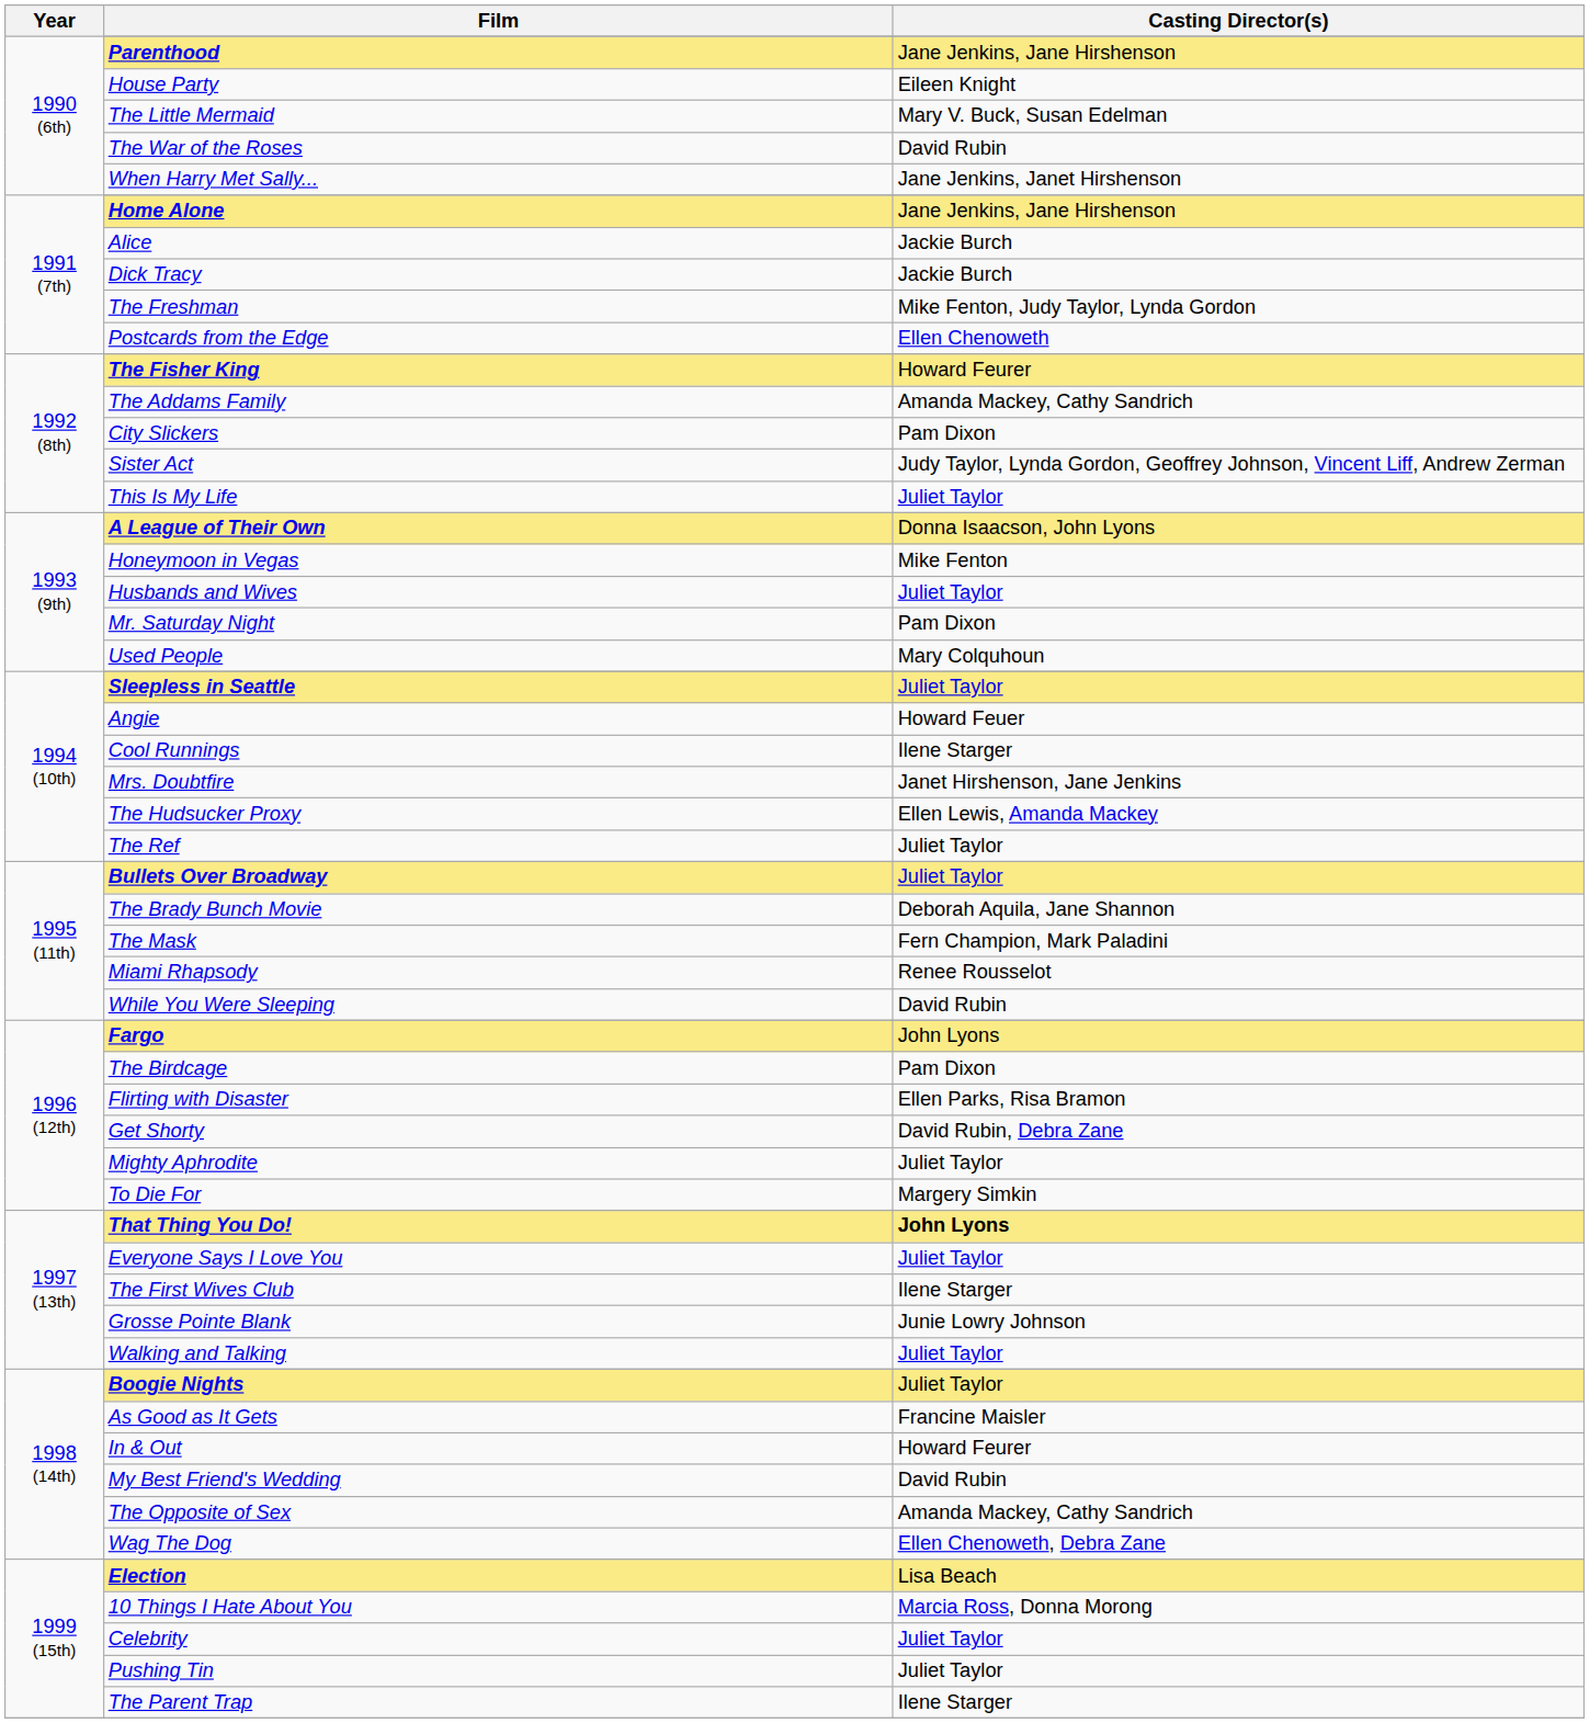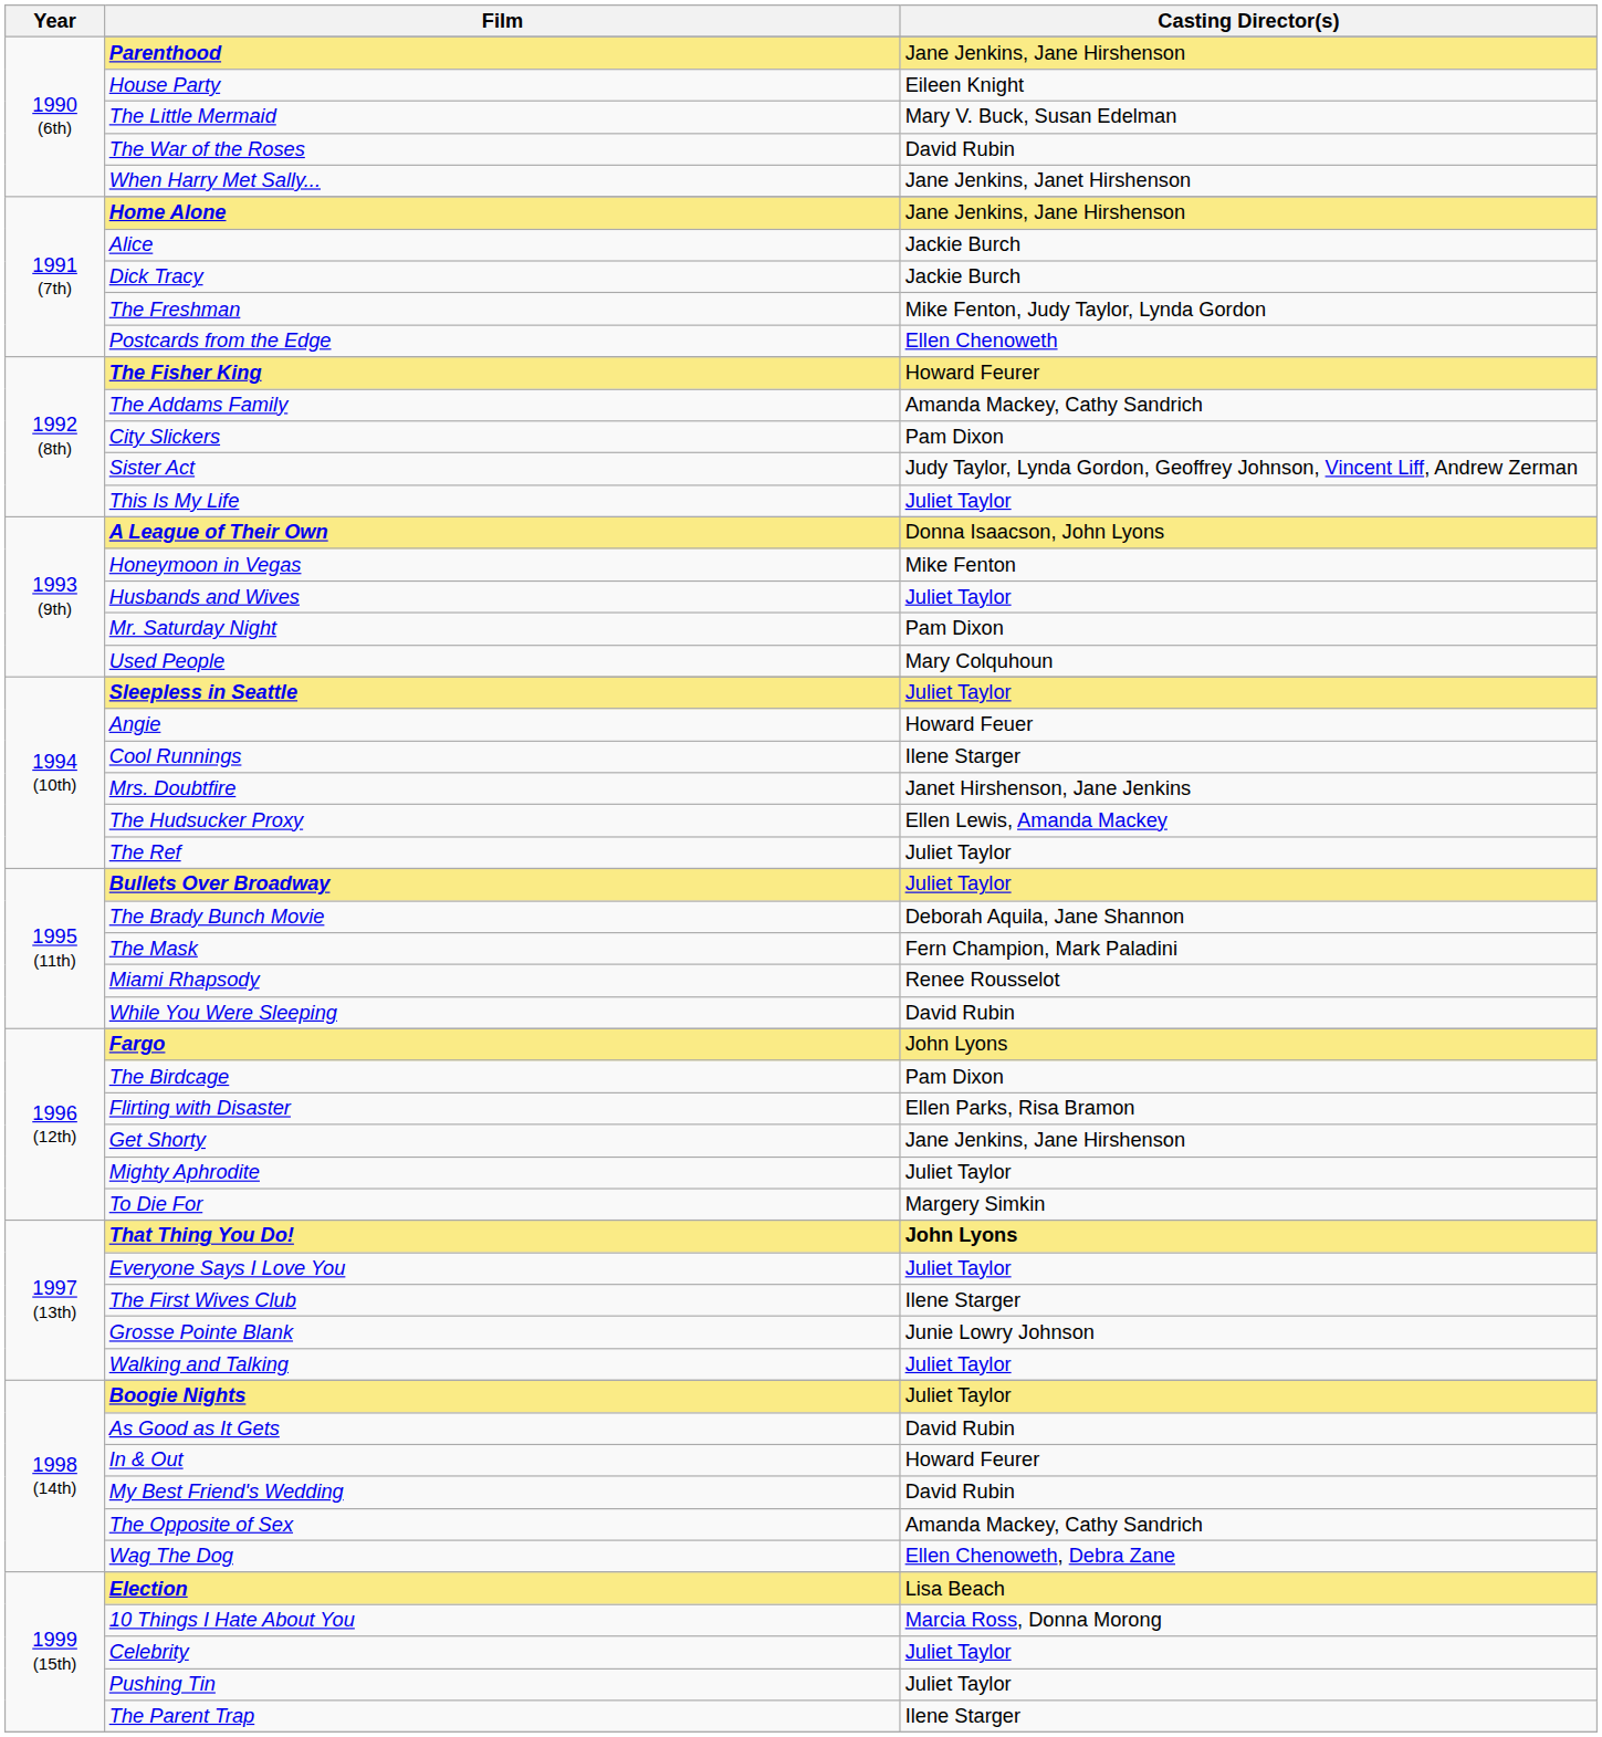 <table class="wikitable" style="width:100%">
 <tr bgcolor="#bebebe">
 <th width="5%">Year</th>
 <th width="40%">Film</th>
 <th width="35%">Casting Director(s)</th>
 </tr>
 <tr>
 <td rowspan=6 style="text-align:center"><a href='#'>1990</a><br><small>(6th)</small><br></td>
 </tr>
 <tr style="background:#FAEB86">
 <td><strong><em><a href='#'>Parenthood</a></em></strong></td>
 <td>Jane Jenkins, Jane Hirshenson</td>
 </tr>
 <tr>
 <td><em><a href='#'>House Party</a></em></td>
 <td>Eileen Knight</td>
 </tr>
 <tr>
 <td><em><a href='#'>The Little Mermaid</a></em></td>
 <td>Mary V. Buck, Susan Edelman</td>
 </tr>
 <tr>
 <td><em><a href='#'>The War of the Roses</a></em></td>
 <td>David Rubin</td>
 </tr>
 <tr>
 <td><em><a href='#'>When Harry Met Sally...</a></em></td>
 <td>Jane Jenkins, Janet Hirshenson</td>
 </tr>
 <tr>
 <td rowspan=6 style="text-align:center"><a href='#'>1991</a><br><small>(7th)</small><br></td>
 </tr>
 <tr style="background:#FAEB86">
 <td><strong><em><a href='#'>Home Alone</a></em></strong></td>
 <td>Jane Jenkins, Jane Hirshenson</td>
 </tr>
 <tr>
 <td><em><a href='#'>Alice</a></em></td>
 <td>Jackie Burch</td>
 </tr>
 <tr>
 <td><em><a href='#'>Dick Tracy</a></em></td>
 <td>Jackie Burch</td>
 </tr>
 <tr>
 <td><em><a href='#'>The Freshman</a></em></td>
 <td>Mike Fenton, Judy Taylor, Lynda Gordon</td>
 </tr>
 <tr>
 <td><em><a href='#'>Postcards from the Edge</a></em></td>
 <td><a href='#'>Ellen Chenoweth</a></td>
 </tr>
 <tr>
 <td rowspan=6 style="text-align:center"><a href='#'>1992</a><br><small>(8th)</small><br></td>
 </tr>
 <tr style="background:#FAEB86">
 <td><strong><em><a href='#'>The Fisher King</a></em></strong></td>
 <td>Howard Feurer</td>
 </tr>
 <tr>
 <td><em><a href='#'>The Addams Family</a></em></td>
 <td>Amanda Mackey, Cathy Sandrich</td>
 </tr>
 <tr>
 <td><em><a href='#'>City Slickers</a></em></td>
 <td>Pam Dixon</td>
 </tr>
 <tr>
 <td><em><a href='#'>Sister Act</a></em></td>
 <td>Judy Taylor, Lynda Gordon, Geoffrey Johnson, <a href='#'>Vincent Liff</a>, Andrew Zerman</td>
 </tr>
 <tr>
 <td><em><a href='#'>This Is My Life</a></em></td>
 <td><a href='#'>Juliet Taylor</a></td>
 </tr>
 <tr>
 <td rowspan=6 style="text-align:center"><a href='#'>1993</a><br><small>(9th)</small><br></td>
 </tr>
 <tr style="background:#FAEB86">
 <td><strong><em><a href='#'>A League of Their Own</a></em></strong></td>
 <td>Donna Isaacson, John Lyons</td>
 </tr>
 <tr>
 <td><em><a href='#'>Honeymoon in Vegas</a></em></td>
 <td>Mike Fenton</td>
 </tr>
 <tr>
 <td><em><a href='#'>Husbands and Wives</a></em></td>
 <td><a href='#'>Juliet Taylor</a></td>
 </tr>
 <tr>
 <td><em><a href='#'>Mr. Saturday Night</a></em></td>
 <td>Pam Dixon</td>
 </tr>
 <tr>
 <td><em><a href='#'>Used People</a></em></td>
 <td>Mary Colquhoun</td>
 </tr>
 <tr>
 <td rowspan=7 style="text-align:center"><a href='#'>1994</a><br><small>(10th)</small><br></td>
 </tr>
 <tr style="background:#FAEB86">
 <td><strong><em><a href='#'>Sleepless in Seattle</a></em></strong></td>
 <td><a href='#'>Juliet Taylor</a></td>
 </tr>
 <tr>
 <td><em><a href='#'>Angie</a></em></td>
 <td>Howard Feuer</td>
 </tr>
 <tr>
 <td><em><a href='#'>Cool Runnings</a></em></td>
 <td>Ilene Starger</td>
 </tr>
 <tr>
 <td><em><a href='#'>Mrs. Doubtfire</a></em></td>
 <td>Janet Hirshenson, Jane Jenkins</td>
 </tr>
 <tr>
 <td><em><a href='#'>The Hudsucker Proxy</a></em></td>
 <td>Ellen Lewis, <a href='#'>Amanda Mackey</a></td>
 </tr>
 <tr>
 <td><em><a href='#'>The Ref</a></em></td>
 <td>Juliet Taylor</td>
 </tr>
 <tr>
 <td rowspan=6 style="text-align:center"><a href='#'>1995</a><br><small>(11th)</small><br></td>
 </tr>
 <tr style="background:#FAEB86">
 <td><strong><em><a href='#'>Bullets Over Broadway</a></em></strong></td>
 <td><a href='#'>Juliet Taylor</a></td>
 </tr>
 <tr>
 <td><em><a href='#'>The Brady Bunch Movie</a></em></td>
 <td>Deborah Aquila, Jane Shannon</td>
 </tr>
 <tr>
 <td><em><a href='#'>The Mask</a></em></td>
 <td>Fern Champion, Mark Paladini</td>
 </tr>
 <tr>
 <td><em><a href='#'>Miami Rhapsody</a></em></td>
 <td>Renee Rousselot</td>
 </tr>
 <tr>
 <td><em><a href='#'>While You Were Sleeping</a></em></td>
 <td>David Rubin</td>
 </tr>
 <tr>
 <td rowspan=7 style="text-align:center"><a href='#'>1996</a><br><small>(12th)</small><br></td>
 </tr>
 <tr style="background:#FAEB86">
 <td><strong><em><a href='#'>Fargo</a></em></strong></td>
 <td>John Lyons</td>
 </tr>
 <tr>
 <td><em><a href='#'>The Birdcage</a></em></td>
 <td>Pam Dixon</td>
 </tr>
 <tr>
 <td><em><a href='#'>Flirting with Disaster</a></em></td>
 <td>Ellen Parks, Risa Bramon</td>
 </tr>
 <tr>
 <td><em><a href='#'>Get Shorty</a></em></td>
-<td>David Rubin, <a href='#'>Debra Zane</a></td>
+<td>Jane Jenkins, Jane Hirshenson</td>
 </tr>
 <tr>
 <td><em><a href='#'>Mighty Aphrodite</a></em></td>
 <td>Juliet Taylor</td>
 </tr>
 <tr>
 <td><em><a href='#'>To Die For</a></em></td>
 <td>Margery Simkin</td>
 </tr>
 <tr>
 <td rowspan=6 style="text-align:center"><a href='#'>1997</a><br><small>(13th)</small><br></td>
 </tr>
 <tr style="background:#FAEB86">
 <td><strong><em><a href='#'>That Thing You Do!</a></em></strong></td>
 <td><strong>John Lyons</strong></td>
 </tr>
 <tr>
 <td><em><a href='#'>Everyone Says I Love You</a></em></td>
 <td><a href='#'>Juliet Taylor</a></td>
 </tr>
 <tr>
 <td><em><a href='#'>The First Wives Club</a></em></td>
 <td>Ilene Starger</td>
 </tr>
 <tr>
 <td><em><a href='#'>Grosse Pointe Blank</a></em></td>
 <td>Junie Lowry Johnson</td>
 </tr>
 <tr>
 <td><em><a href='#'>Walking and Talking</a></em></td>
 <td><a href='#'>Juliet Taylor</a></td>
 </tr>
 <tr>
 <td rowspan=7 style="text-align:center"><a href='#'>1998</a><br><small>(14th)</small><br></td>
 </tr>
 <tr style="background:#FAEB86">
 <td><strong><em><a href='#'>Boogie Nights</a></em></strong></td>
 <td>Juliet Taylor</td>
 </tr>
 <tr>
 <td><em><a href='#'>As Good as It Gets</a></em></td>
-<td>Francine Maisler</td>
+<td>David Rubin</td>
 </tr>
 <tr>
 <td><em><a href='#'>In & Out</a></em></td>
 <td>Howard Feurer</td>
 </tr>
 <tr>
 <td><em><a href='#'>My Best Friend's Wedding</a></em></td>
 <td>David Rubin</td>
 </tr>
 <tr>
 <td><em><a href='#'>The Opposite of Sex</a></em></td>
 <td>Amanda Mackey, Cathy Sandrich</td>
 </tr>
 <tr>
 <td><em><a href='#'>Wag The Dog</a></em></td>
 <td><a href='#'>Ellen Chenoweth</a>, <a href='#'>Debra Zane</a></td>
 </tr>
 <tr>
 <td rowspan=6 style="text-align:center"><a href='#'>1999</a><br><small>(15th)</small><br></td>
 </tr>
 <tr style="background:#FAEB86">
 <td><strong><em><a href='#'>Election</a></em></strong></td>
 <td>Lisa Beach</td>
 </tr>
 <tr>
 <td><em><a href='#'>10 Things I Hate About You</a></em></td>
 <td><a href='#'>Marcia Ross</a>, Donna Morong</td>
 </tr>
 <tr>
 <td><em><a href='#'>Celebrity</a></em></td>
 <td><a href='#'>Juliet Taylor</a></td>
 </tr>
 <tr>
 <td><em><a href='#'>Pushing Tin</a></em></td>
 <td>Juliet Taylor</td>
 </tr>
 <tr>
 <td><em><a href='#'>The Parent Trap</a></em></td>
 <td>Ilene Starger</td>
 </tr>
 <tr>
 </tr>
 </table>
